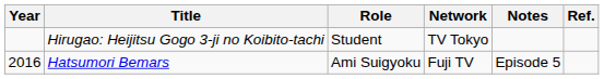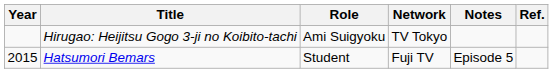 <table class="wikitable">
 <tr>
 <th>Year</th>
 <th>Title</th>
 <th>Role</th>
 <th>Network</th>
 <th>Notes</th>
 <th>Ref.</th>
 </tr>
 <tr>
 <td></td>
 <td><em>Hirugao: Heijitsu Gogo 3-ji no Koibito-tachi</em></td>
-<td>Student</td>
+<td>Ami Suigyoku</td>
 <td>TV Tokyo</td>
 <td></td>
 <td></td>
 </tr>
 <tr>
-<td>2016</td>
+<td>2015</td>
 <td><em><a href='#'>Hatsumori Bemars</a></em></td>
-<td>Ami Suigyoku</td>
+<td>Student</td>
 <td>Fuji TV</td>
 <td>Episode 5</td>
 <td></td>
 </tr>
 </table>
